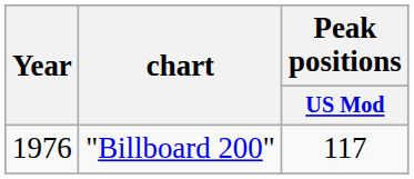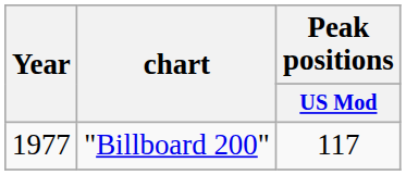 <table class="wikitable">
 <tr>
 <th rowspan="2">Year</th>
 <th rowspan="2">chart</th>
 <th colspan="1">Peak positions</th>
 </tr>
 <tr>
 <th style="width:3em;font-size:75%"><a href='#'>US Mod</a><br></th>
 </tr>
 <tr>
-<td>1976</td>
+<td>1977</td>
 <td>"<a href='#'>Billboard 200</a>"</td>
 <td style="text-align:center;">117</td>
 </tr>
 </table>
